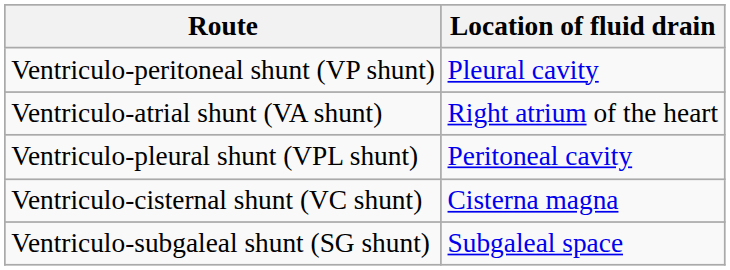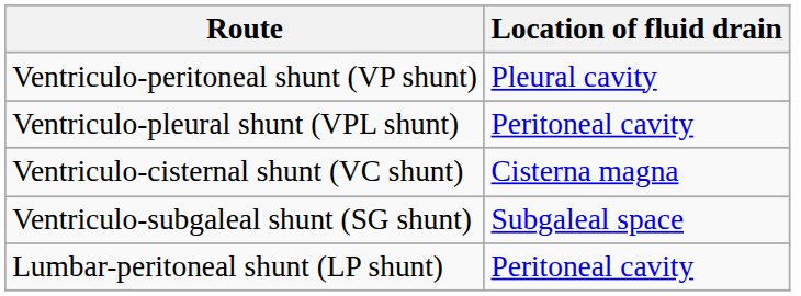 <table class="wikitable">
 <tr>
 <th>Route</th>
 <th>Location of fluid drain</th>
 </tr>
 <tr>
 <td>Ventriculo-peritoneal shunt (VP shunt)</td>
 <td><a href='#'>Pleural cavity</a></td>
-</tr>
-<tr>
-<td>Ventriculo-atrial shunt (VA shunt)</td>
-<td><a href='#'>Right atrium</a> of the heart</td>
 </tr>
 <tr>
 <td>Ventriculo-pleural shunt (VPL shunt)</td>
 <td><a href='#'>Peritoneal cavity</a></td>
 </tr>
 <tr>
 <td>Ventriculo-cisternal shunt (VC shunt)</td>
 <td><a href='#'>Cisterna magna</a></td>
 </tr>
 <tr>
 <td>Ventriculo-subgaleal shunt (SG shunt)</td>
 <td><a href='#'>Subgaleal space</a></td>
 </tr>
+<tr>
+<td>Lumbar-peritoneal shunt (LP shunt)</td>
+<td><a href='#'>Peritoneal cavity</a></td>
+</tr>
 </table>
